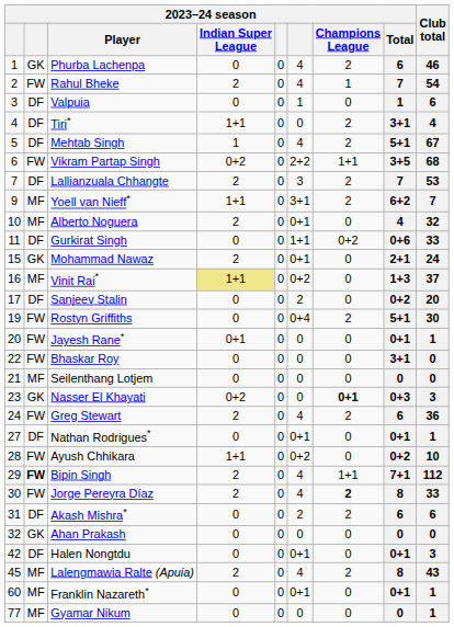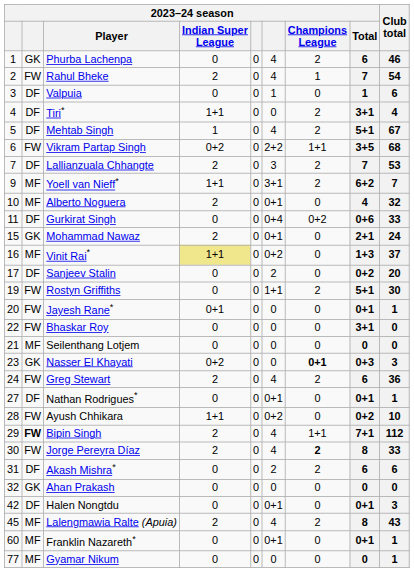 <table class="wikitable sortable" style="text-align:center; font-size:85%;">
 <tr>
 <th colspan="8">2023–24 season</th>
 <th rowspan="2">Club<br>total</th>
 </tr>
 <tr>
 <th></th>
 <th></th>
 <th>Player</th>
 <th><a href='#'>Indian Super<br>League</a></th>
 <th></th>
 <th></th>
 <th><a href='#'>Champions<br>League</a></th>
 <th>Total</th>
 </tr>
 <tr>
 <td>1</td>
 <td>GK</td>
 <td style="text-align:left;"> <a href='#'>Phurba Lachenpa</a></td>
 <td>0</td>
 <td>0</td>
 <td>4</td>
 <td>2</td>
 <th>6</th>
 <th>46</th>
 </tr>
 <tr>
 <td>2</td>
 <td>FW</td>
 <td style="text-align:left;"> <a href='#'>Rahul Bheke</a></td>
 <td>2</td>
 <td>0</td>
 <td>4</td>
 <td>1</td>
 <th>7</th>
 <th>54</th>
 </tr>
 <tr>
 <td>3</td>
 <td>DF</td>
 <td style="text-align:left;"> <a href='#'>Valpuia</a></td>
 <td>0</td>
 <td>0</td>
 <td>1</td>
 <td>0</td>
 <th>1</th>
 <th>6</th>
 </tr>
 <tr>
 <td>4</td>
 <td>DF</td>
 <td style="text-align:left;"> <a href='#'>Tiri</a><sup>*</sup></td>
 <td>1+1</td>
 <td>0</td>
 <td>0</td>
 <td>2</td>
 <th>3+1</th>
 <th>4</th>
 </tr>
 <tr>
 <td>5</td>
 <td>DF</td>
 <td style="text-align:left;"> <a href='#'>Mehtab Singh</a></td>
 <td>1</td>
 <td>0</td>
 <td>4</td>
 <td>2</td>
 <th>5+1</th>
 <th>67</th>
 </tr>
 <tr>
 <td>6</td>
 <td>FW</td>
 <td style="text-align:left;"> <a href='#'>Vikram Partap Singh</a></td>
 <td>0+2</td>
 <td>0</td>
 <td>2+2</td>
 <td>1+1</td>
 <th>3+5</th>
 <th>68</th>
 </tr>
 <tr>
 <td>7</td>
 <td>DF</td>
 <td style="text-align:left;"> <a href='#'>Lallianzuala Chhangte</a></td>
 <td>2</td>
 <td>0</td>
 <td>3</td>
 <td>2</td>
 <th>7</th>
 <th>53</th>
 </tr>
 <tr>
 <td>9</td>
 <td>MF</td>
 <td style="text-align:left;"> <a href='#'>Yoell van Nieff</a><sup>*</sup></td>
 <td>1+1</td>
 <td>0</td>
 <td>3+1</td>
 <td>2</td>
 <th>6+2</th>
 <th>7</th>
 </tr>
 <tr>
 <td>10</td>
 <td>MF</td>
 <td style="text-align:left;"> <a href='#'>Alberto Noguera</a></td>
 <td>2</td>
 <td>0</td>
 <td>0+1</td>
 <td>0</td>
 <th>4</th>
 <th>32</th>
 </tr>
 <tr>
 <td>11</td>
 <td>DF</td>
 <td style="text-align:left;"> <a href='#'>Gurkirat Singh</a></td>
 <td>0</td>
 <td>0</td>
-<td>1+1</td>
+<td>0+4</td>
 <td>0+2</td>
 <th>0+6</th>
 <th>33</th>
 </tr>
 <tr>
 <td>15</td>
 <td>GK</td>
 <td style="text-align:left;"> <a href='#'>Mohammad Nawaz</a></td>
 <td>2</td>
 <td>0</td>
 <td>0+1</td>
 <td>0</td>
 <th>2+1</th>
 <th>24</th>
 </tr>
 <tr>
 <td>16</td>
 <td>MF</td>
 <td style="text-align:left;"> <a href='#'>Vinit Rai</a><sup>*</sup></td>
 <td style="background: khaki;">1+1</td>
 <td>0</td>
 <td>0+2</td>
 <td>0</td>
 <th>1+3</th>
 <th>37</th>
 </tr>
 <tr>
 <td>17</td>
 <td>DF</td>
 <td style="text-align:left;"> <a href='#'>Sanjeev Stalin</a></td>
 <td>0</td>
 <td>0</td>
 <td>2</td>
 <td>0</td>
 <th>0+2</th>
 <th>20</th>
 </tr>
 <tr>
 <td>19</td>
 <td>FW</td>
 <td style="text-align:left;"> <a href='#'>Rostyn Griffiths</a></td>
 <td>0</td>
 <td>0</td>
-<td>0+4</td>
+<td>1+1</td>
 <td>2</td>
 <th>5+1</th>
 <th>30</th>
 </tr>
 <tr>
 <td>20</td>
 <td>FW</td>
 <td style="text-align:left;"> <a href='#'>Jayesh Rane</a><sup>*</sup></td>
 <td>0+1</td>
 <td>0</td>
 <td>0</td>
 <td>0</td>
 <th>0+1</th>
 <th>1</th>
 </tr>
 <tr>
 <td>22</td>
 <td>FW</td>
 <td style="text-align:left;"> <a href='#'>Bhaskar Roy</a></td>
 <td>0</td>
 <td>0</td>
 <td>0</td>
 <td>0</td>
 <th>3+1</th>
 <th>0</th>
 </tr>
 <tr>
 <td>21</td>
 <td>MF</td>
 <td style="text-align:left;"> Seilenthang Lotjem</td>
 <td>0</td>
 <td>0</td>
 <td>0</td>
 <td>0</td>
 <th>0</th>
 <th>0</th>
 </tr>
 <tr>
 <td>23</td>
 <td>GK</td>
 <td style="text-align:left;"> <a href='#'>Nasser El Khayati</a></td>
 <td>0+2</td>
 <td>0</td>
 <td>0</td>
 <td><strong>0+1</strong></td>
 <th>0+3</th>
 <th>3</th>
 </tr>
 <tr>
 <td>24</td>
 <td>FW</td>
 <td style="text-align:left;"> <a href='#'>Greg Stewart</a></td>
 <td>2</td>
 <td>0</td>
 <td>4</td>
 <td>2</td>
 <th>6</th>
 <th>36</th>
 </tr>
 <tr>
 <td>27</td>
 <td>DF</td>
 <td style="text-align:left;"> Nathan Rodrigues<sup>*</sup></td>
 <td>0</td>
 <td>0</td>
 <td>0+1</td>
 <td>0</td>
 <th>0+1</th>
 <th>1</th>
 </tr>
 <tr>
 <td>28</td>
 <td>FW</td>
 <td style="text-align:left;"> Ayush Chhikara</td>
 <td>1+1</td>
 <td>0</td>
 <td>0+2</td>
 <td>0</td>
 <th>0+2</th>
 <th>10</th>
 </tr>
 <tr>
 <td>29</td>
 <td><strong>FW</strong></td>
 <td style="text-align:left;"> <a href='#'>Bipin Singh</a></td>
 <td>2</td>
 <td>0</td>
 <td>4</td>
 <td>1+1</td>
 <th>7+1</th>
 <th>112</th>
 </tr>
 <tr>
 <td>30</td>
 <td>FW</td>
 <td style="text-align:left;"> <a href='#'>Jorge Pereyra Díaz</a></td>
 <td>2</td>
 <td>0</td>
 <td>4</td>
 <td><strong>2</strong></td>
 <th>8</th>
 <th>33</th>
 </tr>
 <tr>
 <td>31</td>
 <td>DF</td>
 <td style="text-align:left;"> <a href='#'>Akash Mishra</a><sup>*</sup></td>
 <td>0</td>
 <td>0</td>
 <td>2</td>
 <td>2</td>
 <th>6</th>
 <th>6</th>
 </tr>
 <tr>
 <td>32</td>
 <td>GK</td>
 <td style="text-align:left;"> <a href='#'>Ahan Prakash</a></td>
 <td>0</td>
 <td>0</td>
 <td>0</td>
 <td>0</td>
 <th>0</th>
 <th>0</th>
 </tr>
 <tr>
 <td>42</td>
 <td>DF</td>
 <td style="text-align:left;"> Halen Nongtdu</td>
 <td>0</td>
 <td>0</td>
 <td>0+1</td>
 <td>0</td>
 <th>0+1</th>
 <th>3</th>
 </tr>
 <tr>
 <td>45</td>
 <td>MF</td>
 <td style="text-align:left;"> <a href='#'>Lalengmawia Ralte</a> <em>(Apuia)</em></td>
 <td>2</td>
 <td>0</td>
 <td>4</td>
 <td>2</td>
 <th>8</th>
 <th>43</th>
 </tr>
 <tr>
 <td>60</td>
 <td>MF</td>
 <td style="text-align:left;"> Franklin Nazareth<sup>*</sup></td>
 <td>0</td>
 <td>0</td>
 <td>0+1</td>
 <td>0</td>
 <th>0+1</th>
 <th>1</th>
 </tr>
 <tr>
 <td>77</td>
 <td>MF</td>
 <td style="text-align:left;"> <a href='#'>Gyamar Nikum</a></td>
 <td>0</td>
 <td>0</td>
 <td>0</td>
 <td>0</td>
 <th>0</th>
 <th>1</th>
 </tr>
 </table>
